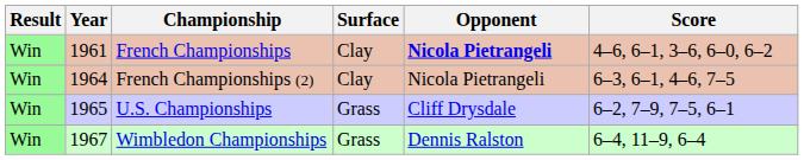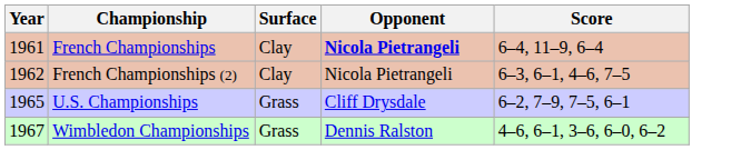 <table class='sortable wikitable'>
 <tr>
-<th style="width:40px">Result</th>
 <th style="width:30px">Year</th>
 <th style="width:180px">Championship</th>
 <th style="width:50px">Surface</th>
 <th style="width:150px">Opponent</th>
 <th style="width:170px" class="unsortable">Score</th>
 </tr>
 <tr style="background:#ebc2af;">
-<td style="background:#98fb98;">Win</td>
 <td>1961</td>
 <td><a href='#'>French Championships</a></td>
 <td>Clay</td>
 <td><strong> <a href='#'>Nicola Pietrangeli</a></strong></td>
-<td>4–6, 6–1, 3–6, 6–0, 6–2</td>
+<td>6–4, 11–9, 6–4</td>
 </tr>
 <tr style="background:#ebc2af;">
-<td style="background:#98fb98;">Win</td>
-<td>1964</td>
+<td>1962</td>
 <td>French Championships <small>(2)</small></td>
 <td>Clay</td>
 <td> Nicola Pietrangeli</td>
 <td>6–3, 6–1, 4–6, 7–5</td>
 </tr>
 <tr style="background:#ccf;">
-<td style="background:#98fb98;">Win</td>
 <td>1965</td>
 <td><a href='#'>U.S. Championships</a></td>
 <td>Grass</td>
 <td> <a href='#'>Cliff Drysdale</a></td>
 <td>6–2, 7–9, 7–5, 6–1</td>
 </tr>
 <tr style="background:#cfc;">
-<td style="background:#98fb98;">Win</td>
 <td>1967</td>
 <td><a href='#'>Wimbledon Championships</a></td>
 <td>Grass</td>
 <td> <a href='#'>Dennis Ralston</a></td>
-<td>6–4, 11–9, 6–4</td>
+<td>4–6, 6–1, 3–6, 6–0, 6–2</td>
 </tr>
 </table>
